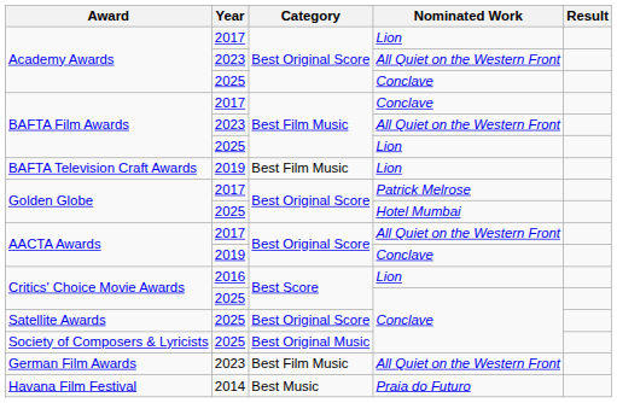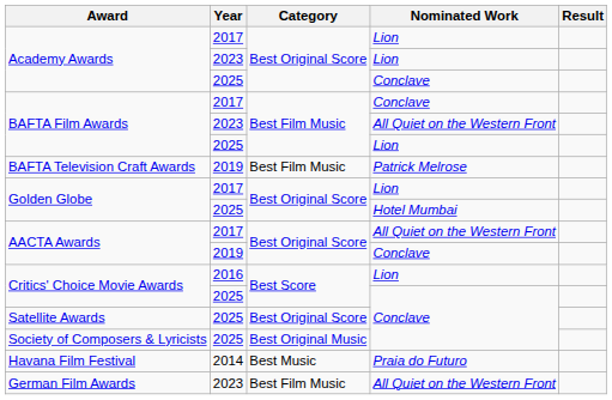 <table class="wikitable sortable">
 <tr>
 <th>Award</th>
 <th>Year</th>
 <th>Category</th>
 <th>Nominated Work</th>
 <th>Result</th>
 </tr>
 <tr>
 <td rowspan=3><a href='#'>Academy Awards</a></td>
 <td><a href='#'>2017</a></td>
 <td rowspan=3><a href='#'>Best Original Score</a></td>
 <td><em><a href='#'>Lion</a></em></td>
 <td></td>
 </tr>
 <tr>
 <td><a href='#'>2023</a></td>
-<td><em><a href='#'>All Quiet on the Western Front</a></em></td>
+<td><em><a href='#'>Lion</a></em></td>
 <td></td>
 </tr>
 <tr>
 <td><a href='#'>2025</a></td>
 <td><em><a href='#'>Conclave</a></em></td>
 <td></td>
 </tr>
 <tr>
 <td rowspan=3><a href='#'>BAFTA Film Awards</a></td>
 <td><a href='#'>2017</a></td>
 <td rowspan=3><a href='#'>Best Film Music</a></td>
 <td><em><a href='#'>Conclave</a></em></td>
 <td></td>
 </tr>
 <tr>
 <td><a href='#'>2023</a></td>
 <td><em><a href='#'>All Quiet on the Western Front</a></em></td>
 <td></td>
 </tr>
 <tr>
 <td><a href='#'>2025</a></td>
 <td><em><a href='#'>Lion</a></em></td>
 <td></td>
 </tr>
 <tr>
 <td><a href='#'>BAFTA Television Craft Awards</a></td>
 <td><a href='#'>2019</a></td>
 <td>Best Film Music</td>
-<td><em><a href='#'>Lion</a></em></td>
+<td><em><a href='#'>Patrick Melrose</a></em></td>
 <td></td>
 </tr>
 <tr>
 <td rowspan=2><a href='#'>Golden Globe</a></td>
 <td><a href='#'>2017</a></td>
 <td rowspan=2><a href='#'>Best Original Score</a></td>
-<td><em><a href='#'>Patrick Melrose</a></em></td>
+<td><em><a href='#'>Lion</a></em></td>
 <td></td>
 </tr>
 <tr>
 <td><a href='#'>2025</a></td>
 <td><em><a href='#'>Hotel Mumbai</a></em></td>
 <td></td>
 </tr>
 <tr>
 <td rowspan=2><a href='#'>AACTA Awards</a></td>
 <td><a href='#'>2017</a></td>
 <td rowspan=2><a href='#'>Best Original Score</a></td>
 <td><em><a href='#'>All Quiet on the Western Front</a></em></td>
 <td></td>
 </tr>
 <tr>
 <td><a href='#'>2019</a></td>
 <td><em><a href='#'>Conclave</a></em></td>
 <td></td>
 </tr>
 <tr>
 <td rowspan=2><a href='#'>Critics' Choice Movie Awards</a></td>
 <td><a href='#'>2016</a></td>
 <td rowspan=2><a href='#'>Best Score</a></td>
 <td><em><a href='#'>Lion</a></em></td>
 <td></td>
 </tr>
 <tr>
 <td><a href='#'>2025</a></td>
 <td rowspan=3><em><a href='#'>Conclave</a></em></td>
 <td></td>
 </tr>
 <tr>
 <td><a href='#'>Satellite Awards</a></td>
 <td><a href='#'>2025</a></td>
 <td><a href='#'>Best Original Score</a></td>
 <td></td>
 </tr>
 <tr>
 <td><a href='#'>Society of Composers & Lyricists</a></td>
 <td><a href='#'>2025</a></td>
 <td><a href='#'>Best Original Music</a></td>
 <td></td>
 </tr>
 <tr>
+<td><a href='#'>Havana Film Festival</a></td>
+<td>2014</td>
+<td>Best Music</td>
+<td><em><a href='#'>Praia do Futuro</a></em></td>
+<td></td>
+</tr>
+<tr>
 <td><a href='#'>German Film Awards</a></td>
 <td>2023</td>
 <td>Best Film Music</td>
 <td><em><a href='#'>All Quiet on the Western Front</a></em></td>
 <td></td>
 </tr>
-<tr>
-<td><a href='#'>Havana Film Festival</a></td>
-<td>2014</td>
-<td>Best Music</td>
-<td><em><a href='#'>Praia do Futuro</a></em></td>
-<td></td>
-</tr>
 </table>
